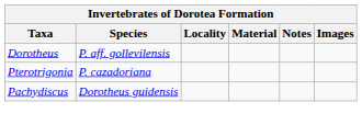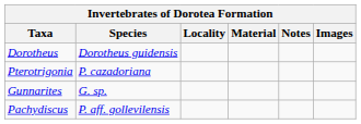 <table class="wikitable">
 <tr>
 <th colspan="6">Invertebrates of Dorotea Formation</th>
 </tr>
 <tr>
 <th>Taxa</th>
 <th>Species</th>
 <th>Locality</th>
 <th>Material</th>
 <th>Notes</th>
 <th>Images</th>
 </tr>
 <tr>
 <td><em><a href='#'>Dorotheus</a></em></td>
-<td><em><a href='#'>P. aff. gollevilensis</a></em></td>
+<td><em><a href='#'>Dorotheus guidensis</a></em></td>
 <td></td>
 <td></td>
 <td></td>
 <td></td>
 </tr>
 <tr>
 <td><em><a href='#'>Pterotrigonia</a></em></td>
 <td><em><a href='#'>P. cazadoriana</a></em></td>
 <td></td>
 <td></td>
 <td></td>
 <td></td>
 </tr>
 <tr>
+<td><em><a href='#'>Gunnarites</a></em></td>
+<td><em><a href='#'>G. sp.</a></em></td>
+<td></td>
+<td></td>
+<td></td>
+<td></td>
+</tr>
+<tr>
 <td><em><a href='#'>Pachydiscus</a></em></td>
-<td><em><a href='#'>Dorotheus guidensis</a></em></td>
+<td><em><a href='#'>P. aff. gollevilensis</a></em></td>
 <td></td>
 <td></td>
 <td></td>
 <td></td>
 </tr>
 </table>
